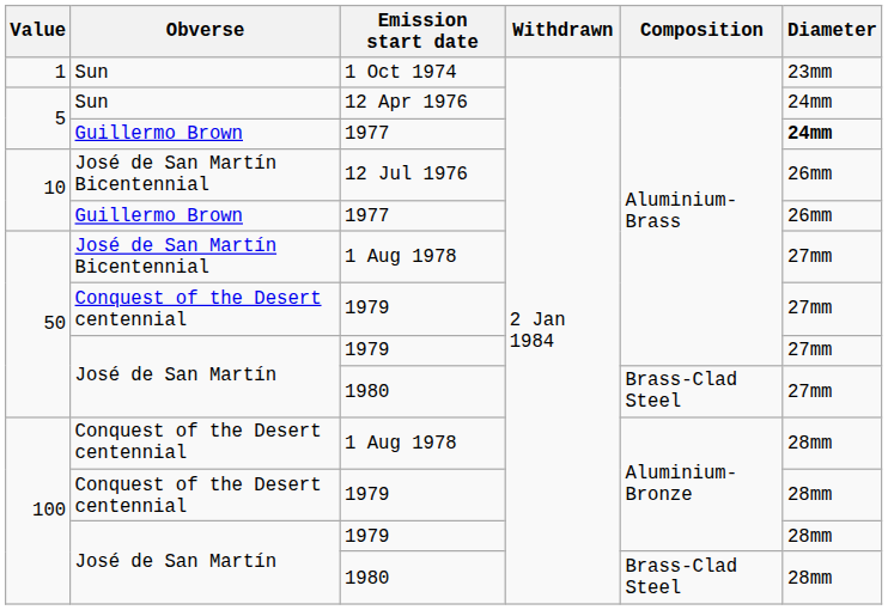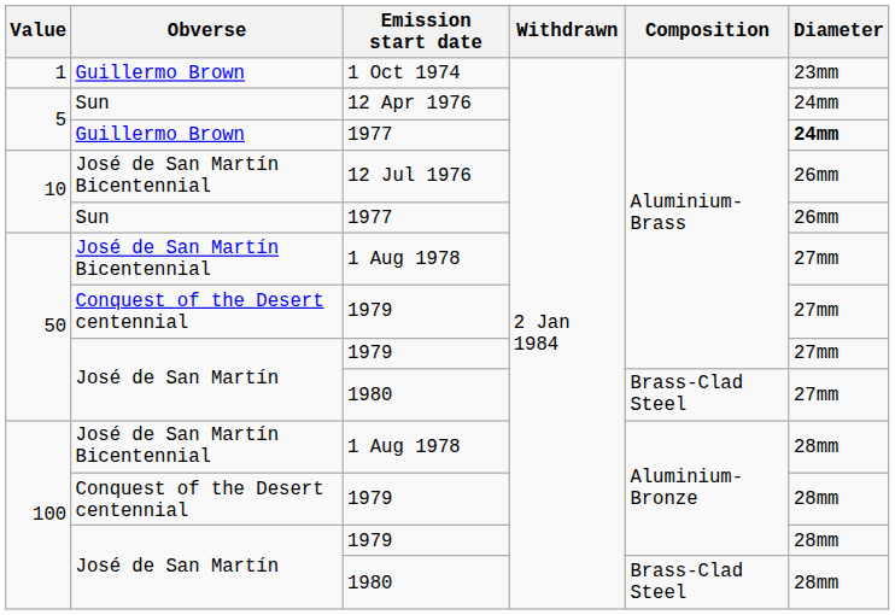 <table class="wikitable">
 <tr>
 <th>Value</th>
 <th>Obverse</th>
 <th>Emission start date</th>
 <th>Withdrawn</th>
 <th>Composition</th>
 <th>Diameter</th>
 </tr>
 <tr>
 <td style="text-align:right;">1</td>
-<td>Sun</td>
+<td><a href='#'>Guillermo Brown</a></td>
 <td>1 Oct 1974</td>
 <td rowspan="13">2 Jan 1984</td>
 <td rowspan = "8">Aluminium-Brass</td>
 <td>23mm</td>
 </tr>
 <tr>
 <td style="text-align:right;" rowspan="2">5</td>
 <td>Sun</td>
 <td>12 Apr 1976</td>
 <td>24mm</td>
 </tr>
 <tr>
 <td><a href='#'>Guillermo Brown</a></td>
 <td>1977</td>
 <td><strong>24mm</strong></td>
 </tr>
 <tr>
 <td style="text-align:right;" rowspan="2">10</td>
 <td>José de San Martín Bicentennial</td>
 <td>12 Jul 1976</td>
 <td>26mm</td>
 </tr>
 <tr>
-<td><a href='#'>Guillermo Brown</a></td>
+<td>Sun</td>
 <td>1977</td>
 <td>26mm</td>
 </tr>
 <tr>
 <td style="text-align:right;" rowspan="4">50</td>
 <td><a href='#'>José de San Martín</a> Bicentennial</td>
 <td>1 Aug 1978</td>
 <td>27mm</td>
 </tr>
 <tr>
 <td><a href='#'>Conquest of the Desert</a> centennial</td>
 <td>1979</td>
 <td>27mm</td>
 </tr>
 <tr>
 <td rowspan="2">José de San Martín</td>
 <td>1979</td>
 <td>27mm</td>
 </tr>
 <tr>
 <td>1980</td>
 <td>Brass-Clad Steel</td>
 <td>27mm</td>
 </tr>
 <tr>
 <td style="text-align:right;" rowspan="4">100</td>
-<td>Conquest of the Desert centennial</td>
+<td>José de San Martín Bicentennial</td>
 <td>1 Aug 1978</td>
 <td rowspan="3">Aluminium-Bronze</td>
 <td>28mm</td>
 </tr>
 <tr>
 <td>Conquest of the Desert centennial</td>
 <td>1979</td>
 <td>28mm</td>
 </tr>
 <tr>
 <td rowspan="2">José de San Martín</td>
 <td>1979</td>
 <td>28mm</td>
 </tr>
 <tr>
 <td>1980</td>
 <td>Brass-Clad Steel</td>
 <td>28mm</td>
 </tr>
 </table>
